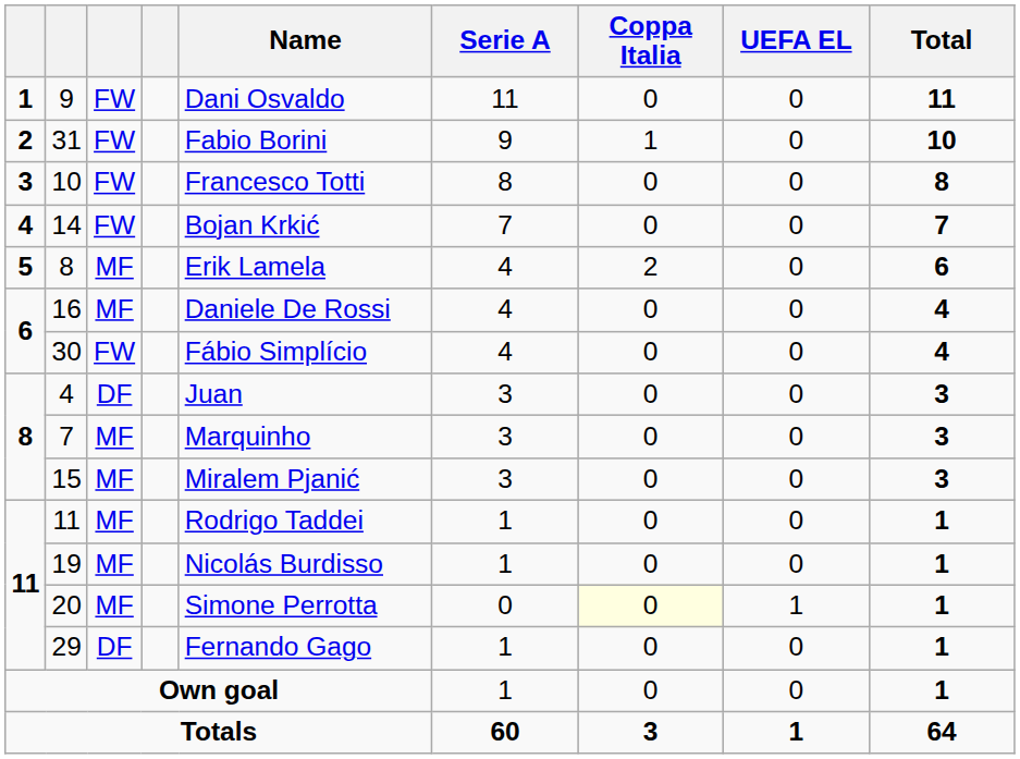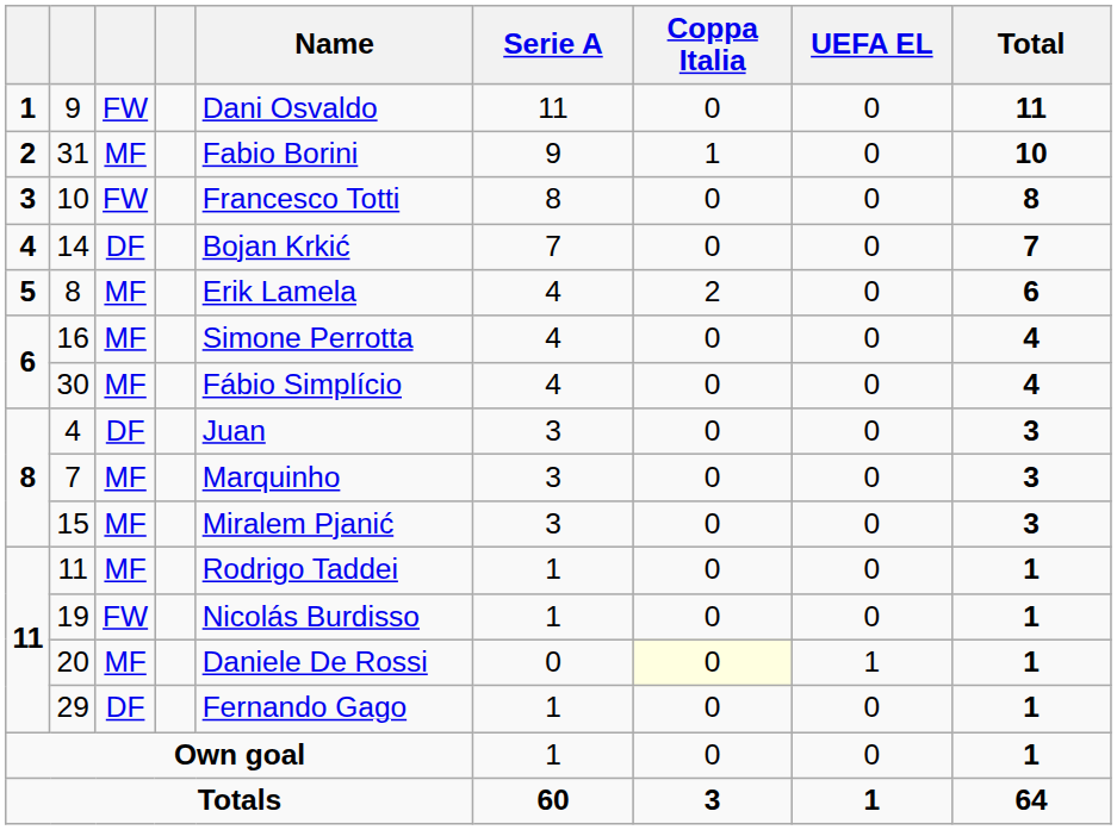 <table class="wikitable" style="text-align:center">
 <tr>
 <th width=15></th>
 <th width=15></th>
 <th width=15></th>
 <th width=15></th>
 <th width=145>Name</th>
 <th width=80><strong><a href='#'>Serie A</a></strong></th>
 <th width=80><strong><a href='#'>Coppa Italia</a></strong></th>
 <th width=80><strong><a href='#'>UEFA EL</a></strong></th>
 <th width=80>Total</th>
 </tr>
 <tr>
 <td><strong>1</strong></td>
 <td>9</td>
 <td><a href='#'>FW</a></td>
 <td></td>
 <td align=left><a href='#'>Dani Osvaldo</a></td>
 <td>11</td>
 <td>0</td>
 <td>0</td>
 <td><strong>11</strong></td>
 </tr>
 <tr>
 <td><strong>2</strong></td>
 <td>31</td>
-<td><a href='#'>FW</a></td>
+<td><a href='#'>MF</a></td>
 <td></td>
 <td align=left><a href='#'>Fabio Borini</a></td>
 <td>9</td>
 <td>1</td>
 <td>0</td>
 <td><strong>10</strong></td>
 </tr>
 <tr>
 <td><strong>3</strong></td>
 <td>10</td>
 <td><a href='#'>FW</a></td>
 <td></td>
 <td align=left><a href='#'>Francesco Totti</a></td>
 <td>8</td>
 <td>0</td>
 <td>0</td>
 <td><strong>8</strong></td>
 </tr>
 <tr>
 <td><strong>4</strong></td>
 <td>14</td>
-<td><a href='#'>FW</a></td>
+<td><a href='#'>DF</a></td>
 <td></td>
 <td align=left><a href='#'>Bojan Krkić</a></td>
 <td>7</td>
 <td>0</td>
 <td>0</td>
 <td><strong>7</strong></td>
 </tr>
 <tr>
 <td><strong>5</strong></td>
 <td>8</td>
 <td><a href='#'>MF</a></td>
 <td></td>
 <td align=left><a href='#'>Erik Lamela</a></td>
 <td>4</td>
 <td>2</td>
 <td>0</td>
 <td><strong>6</strong></td>
 </tr>
 <tr>
 <td rowspan=2><strong>6</strong></td>
 <td>16</td>
 <td><a href='#'>MF</a></td>
 <td></td>
-<td align=left><a href='#'>Daniele De Rossi</a></td>
+<td align=left><a href='#'>Simone Perrotta</a></td>
 <td>4</td>
 <td>0</td>
 <td>0</td>
 <td><strong>4</strong></td>
 </tr>
 <tr>
 <td>30</td>
-<td><a href='#'>FW</a></td>
+<td><a href='#'>MF</a></td>
 <td></td>
 <td align=left><a href='#'>Fábio Simplício</a></td>
 <td>4</td>
 <td>0</td>
 <td>0</td>
 <td><strong>4</strong></td>
 </tr>
 <tr>
 <td rowspan=3><strong>8</strong></td>
 <td>4</td>
 <td><a href='#'>DF</a></td>
 <td></td>
 <td align=left><a href='#'>Juan</a></td>
 <td>3</td>
 <td>0</td>
 <td>0</td>
 <td><strong>3</strong></td>
 </tr>
 <tr>
 <td>7</td>
 <td><a href='#'>MF</a></td>
 <td></td>
 <td align=left><a href='#'>Marquinho</a></td>
 <td>3</td>
 <td>0</td>
 <td>0</td>
 <td><strong>3</strong></td>
 </tr>
 <tr>
 <td>15</td>
 <td><a href='#'>MF</a></td>
 <td></td>
 <td align=left><a href='#'>Miralem Pjanić</a></td>
 <td>3</td>
 <td>0</td>
 <td>0</td>
 <td><strong>3</strong></td>
 </tr>
 <tr>
 <td rowspan=4><strong>11</strong></td>
 <td>11</td>
 <td><a href='#'>MF</a></td>
 <td></td>
 <td align=left><a href='#'>Rodrigo Taddei</a></td>
 <td>1</td>
 <td>0</td>
 <td>0</td>
 <td><strong>1</strong></td>
 </tr>
 <tr>
 <td>19</td>
-<td><a href='#'>MF</a></td>
+<td><a href='#'>FW</a></td>
 <td></td>
 <td align=left><a href='#'>Nicolás Burdisso</a></td>
 <td>1</td>
 <td>0</td>
 <td>0</td>
 <td><strong>1</strong></td>
 </tr>
 <tr>
 <td>20</td>
 <td><a href='#'>MF</a></td>
 <td></td>
-<td align=left><a href='#'>Simone Perrotta</a></td>
+<td align=left><a href='#'>Daniele De Rossi</a></td>
 <td>0</td>
 <td style="background: lightyellow;">0</td>
 <td>1</td>
 <td><strong>1</strong></td>
 </tr>
 <tr>
 <td>29</td>
 <td><a href='#'>DF</a></td>
 <td></td>
 <td align=left><a href='#'>Fernando Gago</a></td>
 <td>1</td>
 <td>0</td>
 <td>0</td>
 <td><strong>1</strong></td>
 </tr>
 <tr>
 <td colspan=5><strong>Own goal</strong></td>
 <td>1</td>
 <td>0</td>
 <td>0</td>
 <td><strong>1</strong></td>
 </tr>
 <tr>
 <td colspan=5><strong>Totals</strong></td>
 <td><strong>60</strong></td>
 <td><strong>3</strong></td>
 <td><strong>1</strong></td>
 <td><strong>64</strong></td>
 </tr>
 </table>
